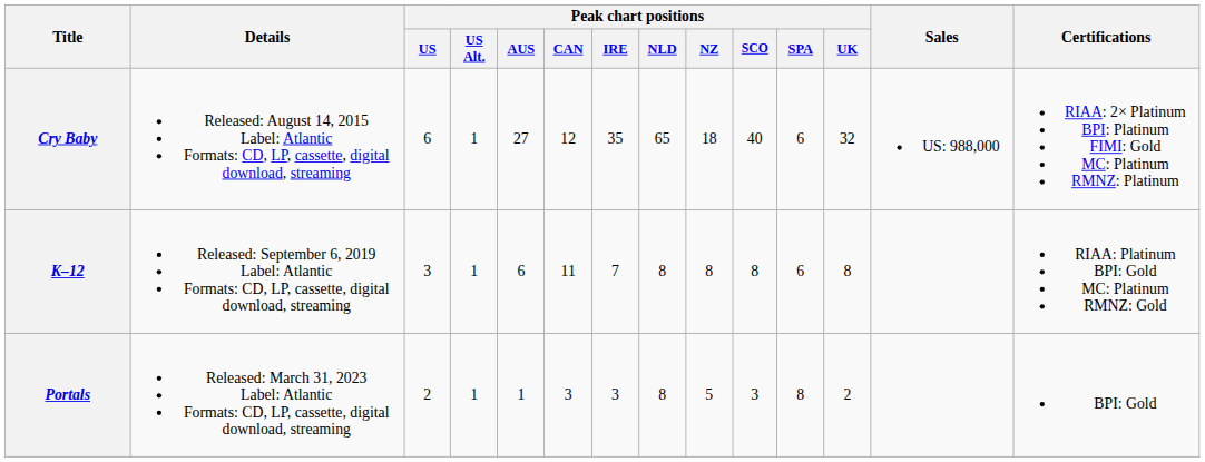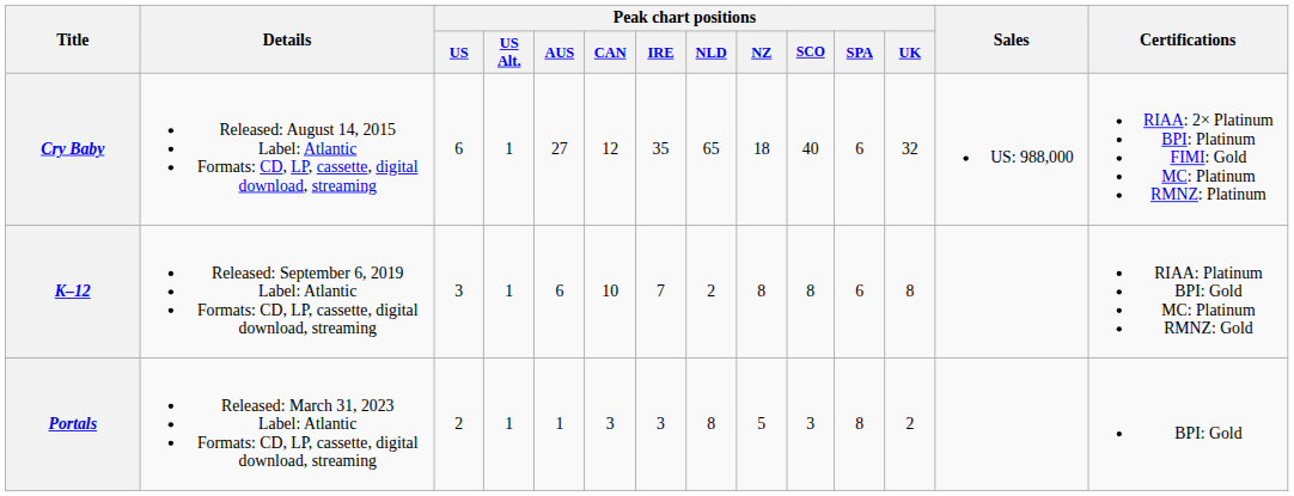 <table class="wikitable plainrowheaders" style="text-align:center;">
 <tr>
 <th scope="col" rowspan="2" style="width:8em;">Title</th>
 <th scope="col" rowspan="2" style="width:18em;">Details</th>
 <th scope="col" colspan="10">Peak chart positions</th>
 <th scope="col" rowspan="2" style="width:9em;">Sales</th>
 <th scope="col" rowspan="2" style="width:12em;">Certifications</th>
 </tr>
 <tr>
 <th scope="col" style="width:3em;font-size:90%;"><a href='#'>US</a><br></th>
 <th scope="col" style="width:3em;font-size:90%;"><a href='#'>US<br>Alt.</a><br></th>
 <th scope="col" style="width:3em;font-size:90%;"><a href='#'>AUS</a><br></th>
 <th scope="col" style="width:3em;font-size:90%;"><a href='#'>CAN</a><br></th>
 <th scope="col" style="width:3em;font-size:90%;"><a href='#'>IRE</a><br></th>
 <th scope="col" style="width:3em;font-size:90%;"><a href='#'>NLD</a><br></th>
 <th scope="col" style="width:3em;font-size:90%;"><a href='#'>NZ</a><br></th>
 <th scope="col" style="width:3em;font-size:85%;"><a href='#'>SCO</a><br></th>
 <th scope="col" style="width:3em;font-size:90%;"><a href='#'>SPA</a><br></th>
 <th scope="col" style="width:3em;font-size:90%;"><a href='#'>UK</a><br></th>
 </tr>
 <tr>
 <th scope="row"><em><a href='#'>Cry Baby</a></em></th>
 <td><br><ul><li>Released: August 14, 2015</li><li>Label: <a href='#'>Atlantic</a></li><li>Formats: <a href='#'>CD</a>, <a href='#'>LP</a>, <a href='#'>cassette</a>, <a href='#'>digital download</a>, <a href='#'>streaming</a></li></ul></td>
 <td>6</td>
 <td>1</td>
 <td>27</td>
 <td>12</td>
 <td>35</td>
 <td>65</td>
 <td>18</td>
 <td>40</td>
 <td>6</td>
 <td>32</td>
 <td><br><ul><li>US: 988,000</li></ul></td>
 <td><br><ul><li><a href='#'>RIAA</a>: 2× Platinum</li><li><a href='#'>BPI</a>: Platinum</li><li><a href='#'>FIMI</a>: Gold</li><li><a href='#'>MC</a>: Platinum</li><li><a href='#'>RMNZ</a>: Platinum</li></ul></td>
 </tr>
 <tr>
 <th scope="row"><em><a href='#'>K–12</a></em></th>
 <td><br><ul><li>Released: September 6, 2019</li><li>Label: Atlantic</li><li>Formats: CD, LP, cassette, digital download, streaming</li></ul></td>
 <td>3</td>
 <td>1</td>
 <td>6</td>
-<td>11</td>
+<td>10</td>
 <td>7</td>
-<td>8</td>
+<td>2</td>
 <td>8</td>
 <td>8</td>
 <td>6</td>
 <td>8</td>
 <td></td>
 <td><br><ul><li>RIAA: Platinum</li><li>BPI: Gold</li><li>MC: Platinum</li><li>RMNZ: Gold</li></ul></td>
 </tr>
 <tr>
 <th scope="row"><em><a href='#'>Portals</a></em></th>
 <td><br><ul><li>Released: March 31, 2023</li><li>Label: Atlantic</li><li>Formats: CD, LP, cassette, digital download, streaming</li></ul></td>
 <td>2</td>
 <td>1</td>
 <td>1</td>
 <td>3</td>
 <td>3</td>
 <td>8</td>
 <td>5</td>
 <td>3</td>
 <td>8</td>
 <td>2</td>
 <td></td>
 <td><br><ul><li>BPI: Gold</li></ul></td>
 </tr>
 </table>
